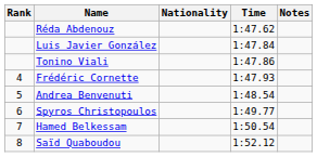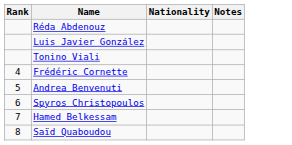 <table class="wikitable sortable" style="text-align:center">
 <tr>
 <th>Rank</th>
 <th>Name</th>
 <th>Nationality</th>
-<th>Time</th>
 <th>Notes</th>
 </tr>
 <tr>
 <td></td>
 <td align=left><a href='#'>Réda Abdenouz</a></td>
 <td align=left></td>
-<td>1:47.62</td>
 <td></td>
 </tr>
 <tr>
 <td></td>
 <td align=left><a href='#'>Luis Javier González</a></td>
 <td align=left></td>
-<td>1:47.84</td>
 <td></td>
 </tr>
 <tr>
 <td></td>
 <td align=left><a href='#'>Tonino Viali</a></td>
 <td align=left></td>
-<td>1:47.86</td>
 <td></td>
 </tr>
 <tr>
 <td>4</td>
 <td align=left><a href='#'>Frédéric Cornette</a></td>
 <td align=left></td>
-<td>1:47.93</td>
 <td></td>
 </tr>
 <tr>
 <td>5</td>
 <td align=left><a href='#'>Andrea Benvenuti</a></td>
 <td align=left></td>
-<td>1:48.54</td>
 <td></td>
 </tr>
 <tr>
 <td>6</td>
 <td align=left><a href='#'>Spyros Christopoulos</a></td>
 <td align=left></td>
-<td>1:49.77</td>
 <td></td>
 </tr>
 <tr>
 <td>7</td>
 <td align=left><a href='#'>Hamed Belkessam</a></td>
 <td align=left></td>
-<td>1:50.54</td>
 <td></td>
 </tr>
 <tr>
 <td>8</td>
 <td align=left><a href='#'>Saïd Quaboudou</a></td>
 <td align=left></td>
-<td>1:52.12</td>
 <td></td>
 </tr>
 </table>
